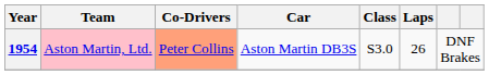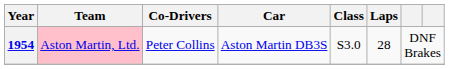 <table class="wikitable" style="text-align:center; font-size:90%">
 <tr>
 <th>Year</th>
 <th>Team</th>
 <th>Co-Drivers</th>
 <th>Car</th>
 <th>Class</th>
 <th>Laps</th>
 <th></th>
 <th></th>
 </tr>
 <tr>
 <th><a href='#'>1954</a></th>
 <td align="left" style="background: pink;"> <a href='#'>Aston Martin, Ltd.</a></td>
-<td align="left" style="background: lightsalmon;"> <a href='#'>Peter Collins</a></td>
+<td align="left"> <a href='#'>Peter Collins</a></td>
 <td align="left"><a href='#'>Aston Martin DB3S</a></td>
 <td>S3.0</td>
-<td>26</td>
+<td>28</td>
 <td colspan=2>DNF<br>Brakes</td>
 </tr>
 <tr>
 </tr>
 </table>
